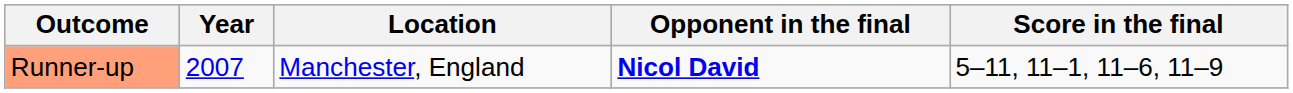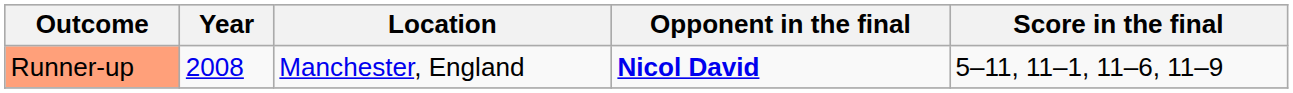 <table class="sortable wikitable">
 <tr>
 <th width="100">Outcome</th>
 <th width="50">Year</th>
 <th width="200">Location</th>
 <th width="200">Opponent in the final</th>
 <th width="200">Score in the final</th>
 </tr>
 <tr>
 <td bgcolor="ffa07a">Runner-up</td>
-<td><a href='#'>2007</a></td>
+<td><a href='#'>2008</a></td>
 <td><a href='#'>Manchester</a>, England</td>
 <td><strong> <a href='#'>Nicol David</a></strong></td>
 <td>5–11, 11–1, 11–6, 11–9</td>
 </tr>
 </table>
